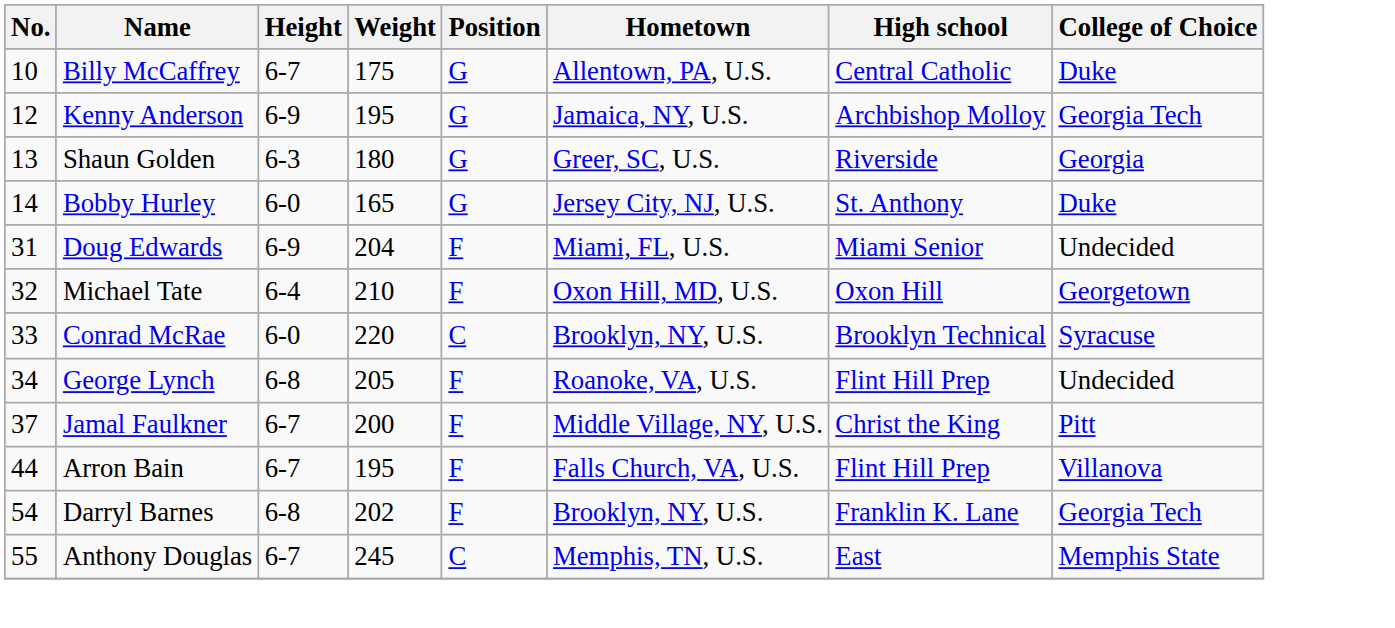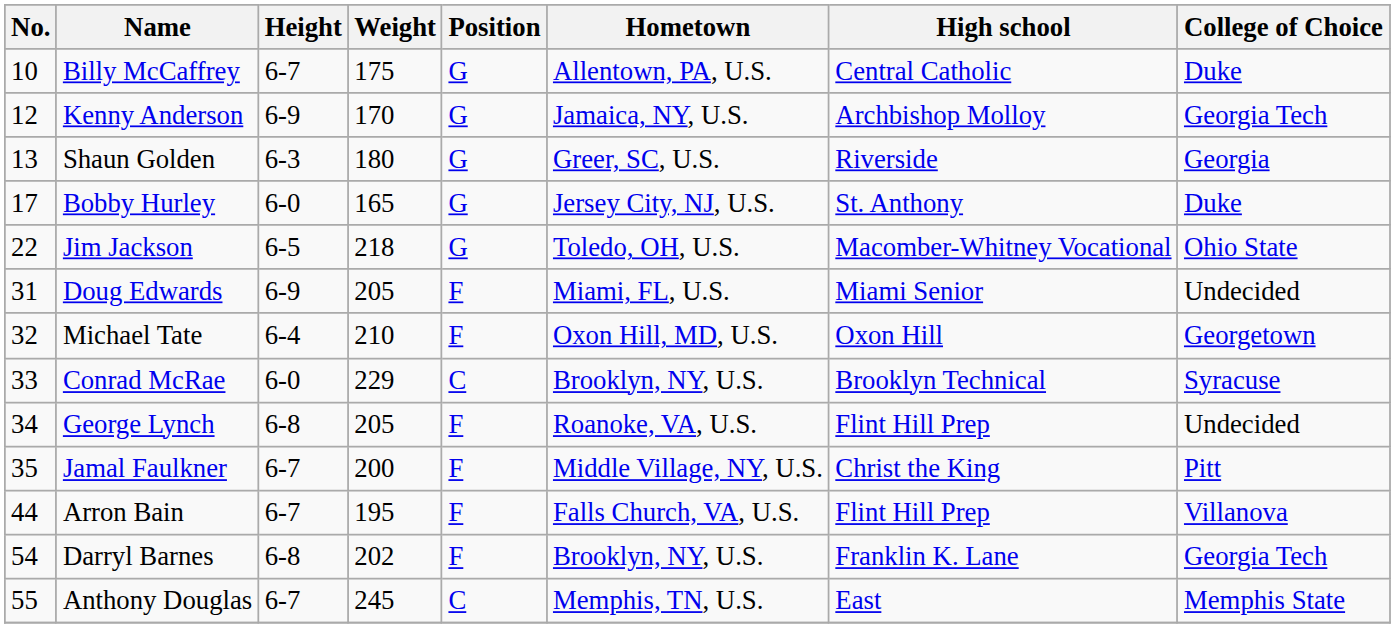 <table class="wikitable sortable" style="font-size: 95%;">
 <tr>
 <th>No.</th>
 <th>Name</th>
 <th>Height</th>
 <th>Weight</th>
 <th>Position</th>
 <th>Hometown</th>
 <th>High school</th>
 <th>College of Choice</th>
 </tr>
 <tr>
 <td>10</td>
 <td><a href='#'>Billy McCaffrey</a></td>
 <td>6-7</td>
 <td>175</td>
 <td><a href='#'>G</a></td>
 <td><a href='#'>Allentown, PA</a>, U.S.</td>
 <td><a href='#'>Central Catholic</a></td>
 <td><a href='#'>Duke</a></td>
 </tr>
 <tr>
 <td>12</td>
 <td><a href='#'>Kenny Anderson</a></td>
 <td>6-9</td>
-<td>195</td>
+<td>170</td>
 <td><a href='#'>G</a></td>
 <td><a href='#'>Jamaica, NY</a>, U.S.</td>
 <td><a href='#'>Archbishop Molloy</a></td>
 <td><a href='#'>Georgia Tech</a></td>
 </tr>
 <tr>
 <td>13</td>
 <td>Shaun Golden</td>
 <td>6-3</td>
 <td>180</td>
 <td><a href='#'>G</a></td>
 <td><a href='#'>Greer, SC</a>, U.S.</td>
 <td><a href='#'>Riverside</a></td>
 <td><a href='#'>Georgia</a></td>
 </tr>
 <tr>
-<td>14</td>
+<td>17</td>
 <td><a href='#'>Bobby Hurley</a></td>
 <td>6-0</td>
 <td>165</td>
 <td><a href='#'>G</a></td>
 <td><a href='#'>Jersey City, NJ</a>, U.S.</td>
 <td><a href='#'>St. Anthony</a></td>
 <td><a href='#'>Duke</a></td>
 </tr>
 <tr>
+<td>22</td>
+<td><a href='#'>Jim Jackson</a></td>
+<td>6-5</td>
+<td>218</td>
+<td><a href='#'>G</a></td>
+<td><a href='#'>Toledo, OH</a>, U.S.</td>
+<td><a href='#'>Macomber-Whitney Vocational</a></td>
+<td><a href='#'>Ohio State</a></td>
+</tr>
+<tr>
 <td>31</td>
 <td><a href='#'>Doug Edwards</a></td>
 <td>6-9</td>
-<td>204</td>
+<td>205</td>
 <td><a href='#'>F</a></td>
 <td><a href='#'>Miami, FL</a>, U.S.</td>
 <td><a href='#'>Miami Senior</a></td>
 <td>Undecided</td>
 </tr>
 <tr>
 <td>32</td>
 <td>Michael Tate</td>
 <td>6-4</td>
 <td>210</td>
 <td><a href='#'>F</a></td>
 <td><a href='#'>Oxon Hill, MD</a>, U.S.</td>
 <td><a href='#'>Oxon Hill</a></td>
 <td><a href='#'>Georgetown</a></td>
 </tr>
 <tr>
 <td>33</td>
 <td><a href='#'>Conrad McRae</a></td>
 <td>6-0</td>
-<td>220</td>
+<td>229</td>
 <td><a href='#'>C</a></td>
 <td><a href='#'>Brooklyn, NY</a>, U.S.</td>
 <td><a href='#'>Brooklyn Technical</a></td>
 <td><a href='#'>Syracuse</a></td>
 </tr>
 <tr>
 <td>34</td>
 <td><a href='#'>George Lynch</a></td>
 <td>6-8</td>
 <td>205</td>
 <td><a href='#'>F</a></td>
 <td><a href='#'>Roanoke, VA</a>, U.S.</td>
 <td><a href='#'>Flint Hill Prep</a></td>
 <td>Undecided</td>
 </tr>
 <tr>
-<td>37</td>
+<td>35</td>
 <td><a href='#'>Jamal Faulkner</a></td>
 <td>6-7</td>
 <td>200</td>
 <td><a href='#'>F</a></td>
 <td><a href='#'>Middle Village, NY</a>, U.S.</td>
 <td><a href='#'>Christ the King</a></td>
 <td><a href='#'>Pitt</a></td>
 </tr>
 <tr>
 <td>44</td>
 <td>Arron Bain</td>
 <td>6-7</td>
 <td>195</td>
 <td><a href='#'>F</a></td>
 <td><a href='#'>Falls Church, VA</a>, U.S.</td>
 <td><a href='#'>Flint Hill Prep</a></td>
 <td><a href='#'>Villanova</a></td>
 </tr>
 <tr>
 <td>54</td>
 <td>Darryl Barnes</td>
 <td>6-8</td>
 <td>202</td>
 <td><a href='#'>F</a></td>
 <td><a href='#'>Brooklyn, NY</a>, U.S.</td>
 <td><a href='#'>Franklin K. Lane</a></td>
 <td><a href='#'>Georgia Tech</a></td>
 </tr>
 <tr>
 <td>55</td>
 <td>Anthony Douglas</td>
 <td>6-7</td>
 <td>245</td>
 <td><a href='#'>C</a></td>
 <td><a href='#'>Memphis, TN</a>, U.S.</td>
 <td><a href='#'>East</a></td>
 <td><a href='#'>Memphis State</a></td>
 </tr>
 <tr>
 </tr>
 </table>
